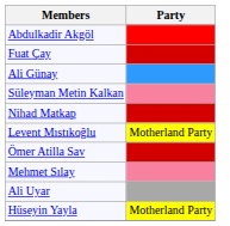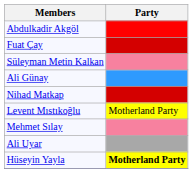 <table class=wikitable style="border:1px solid #8888aa; background-color:#f7f8ff; padding:0px; font-size:90%;">
 <tr>
 <th>Members</th>
 <th>Party</th>
 </tr>
 <tr>
 <td><a href='#'>Abdulkadir Akgöl</a></td>
 <td style="background: #ff0000"></td>
 </tr>
 <tr>
 <td><a href='#'>Fuat Çay</a></td>
 <td style="background: #d40000"></td>
 </tr>
 <tr>
+<td><a href='#'>Süleyman Metin Kalkan</a></td>
+<td style="background: #F7819F"></td>
+</tr>
+<tr>
 <td><a href='#'>Ali Günay</a></td>
 <td style="background: #2E9AFE"></td>
-</tr>
-<tr>
-<td><a href='#'>Süleyman Metin Kalkan</a></td>
-<td style="background: #F7819F"></td>
 </tr>
 <tr>
 <td><a href='#'>Nihad Matkap</a></td>
 <td style="background: #d40000"></td>
 </tr>
 <tr>
 <td><a href='#'>Levent Mıstıkoğlu</a></td>
 <td style="background: #ffff00">Motherland Party</td>
-</tr>
-<tr>
-<td><a href='#'>Ömer Atilla Sav</a></td>
-<td style="background: #d40000"></td>
 </tr>
 <tr>
 <td><a href='#'>Mehmet Sılay</a></td>
 <td style="background: #F7819F"></td>
 </tr>
 <tr>
 <td><a href='#'>Ali Uyar</a></td>
 <td style="background: #a8a8a8"></td>
 </tr>
 <tr>
 <td><a href='#'>Hüseyin Yayla</a></td>
-<td style="background: #ffff00">Motherland Party</td>
+<td style="background: #ffff00"><strong>Motherland Party</strong></td>
 </tr>
 <tr>
 </tr>
 </table>
